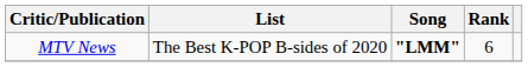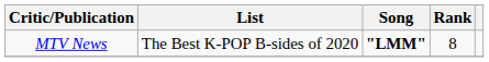 <table class="wikitable" style="text-align:center">
 <tr>
 <th>Critic/Publication</th>
 <th>List</th>
 <th>Song</th>
 <th>Rank</th>
 <th class=unsortabel></th>
 </tr>
 <tr>
 <td><em><a href='#'>MTV News</a></em></td>
 <td>The Best K-POP B-sides of 2020</td>
 <td><strong>"LMM"</strong></td>
-<td>6</td>
+<td>8</td>
 <td></td>
 </tr>
 <tr>
 </tr>
 </table>
